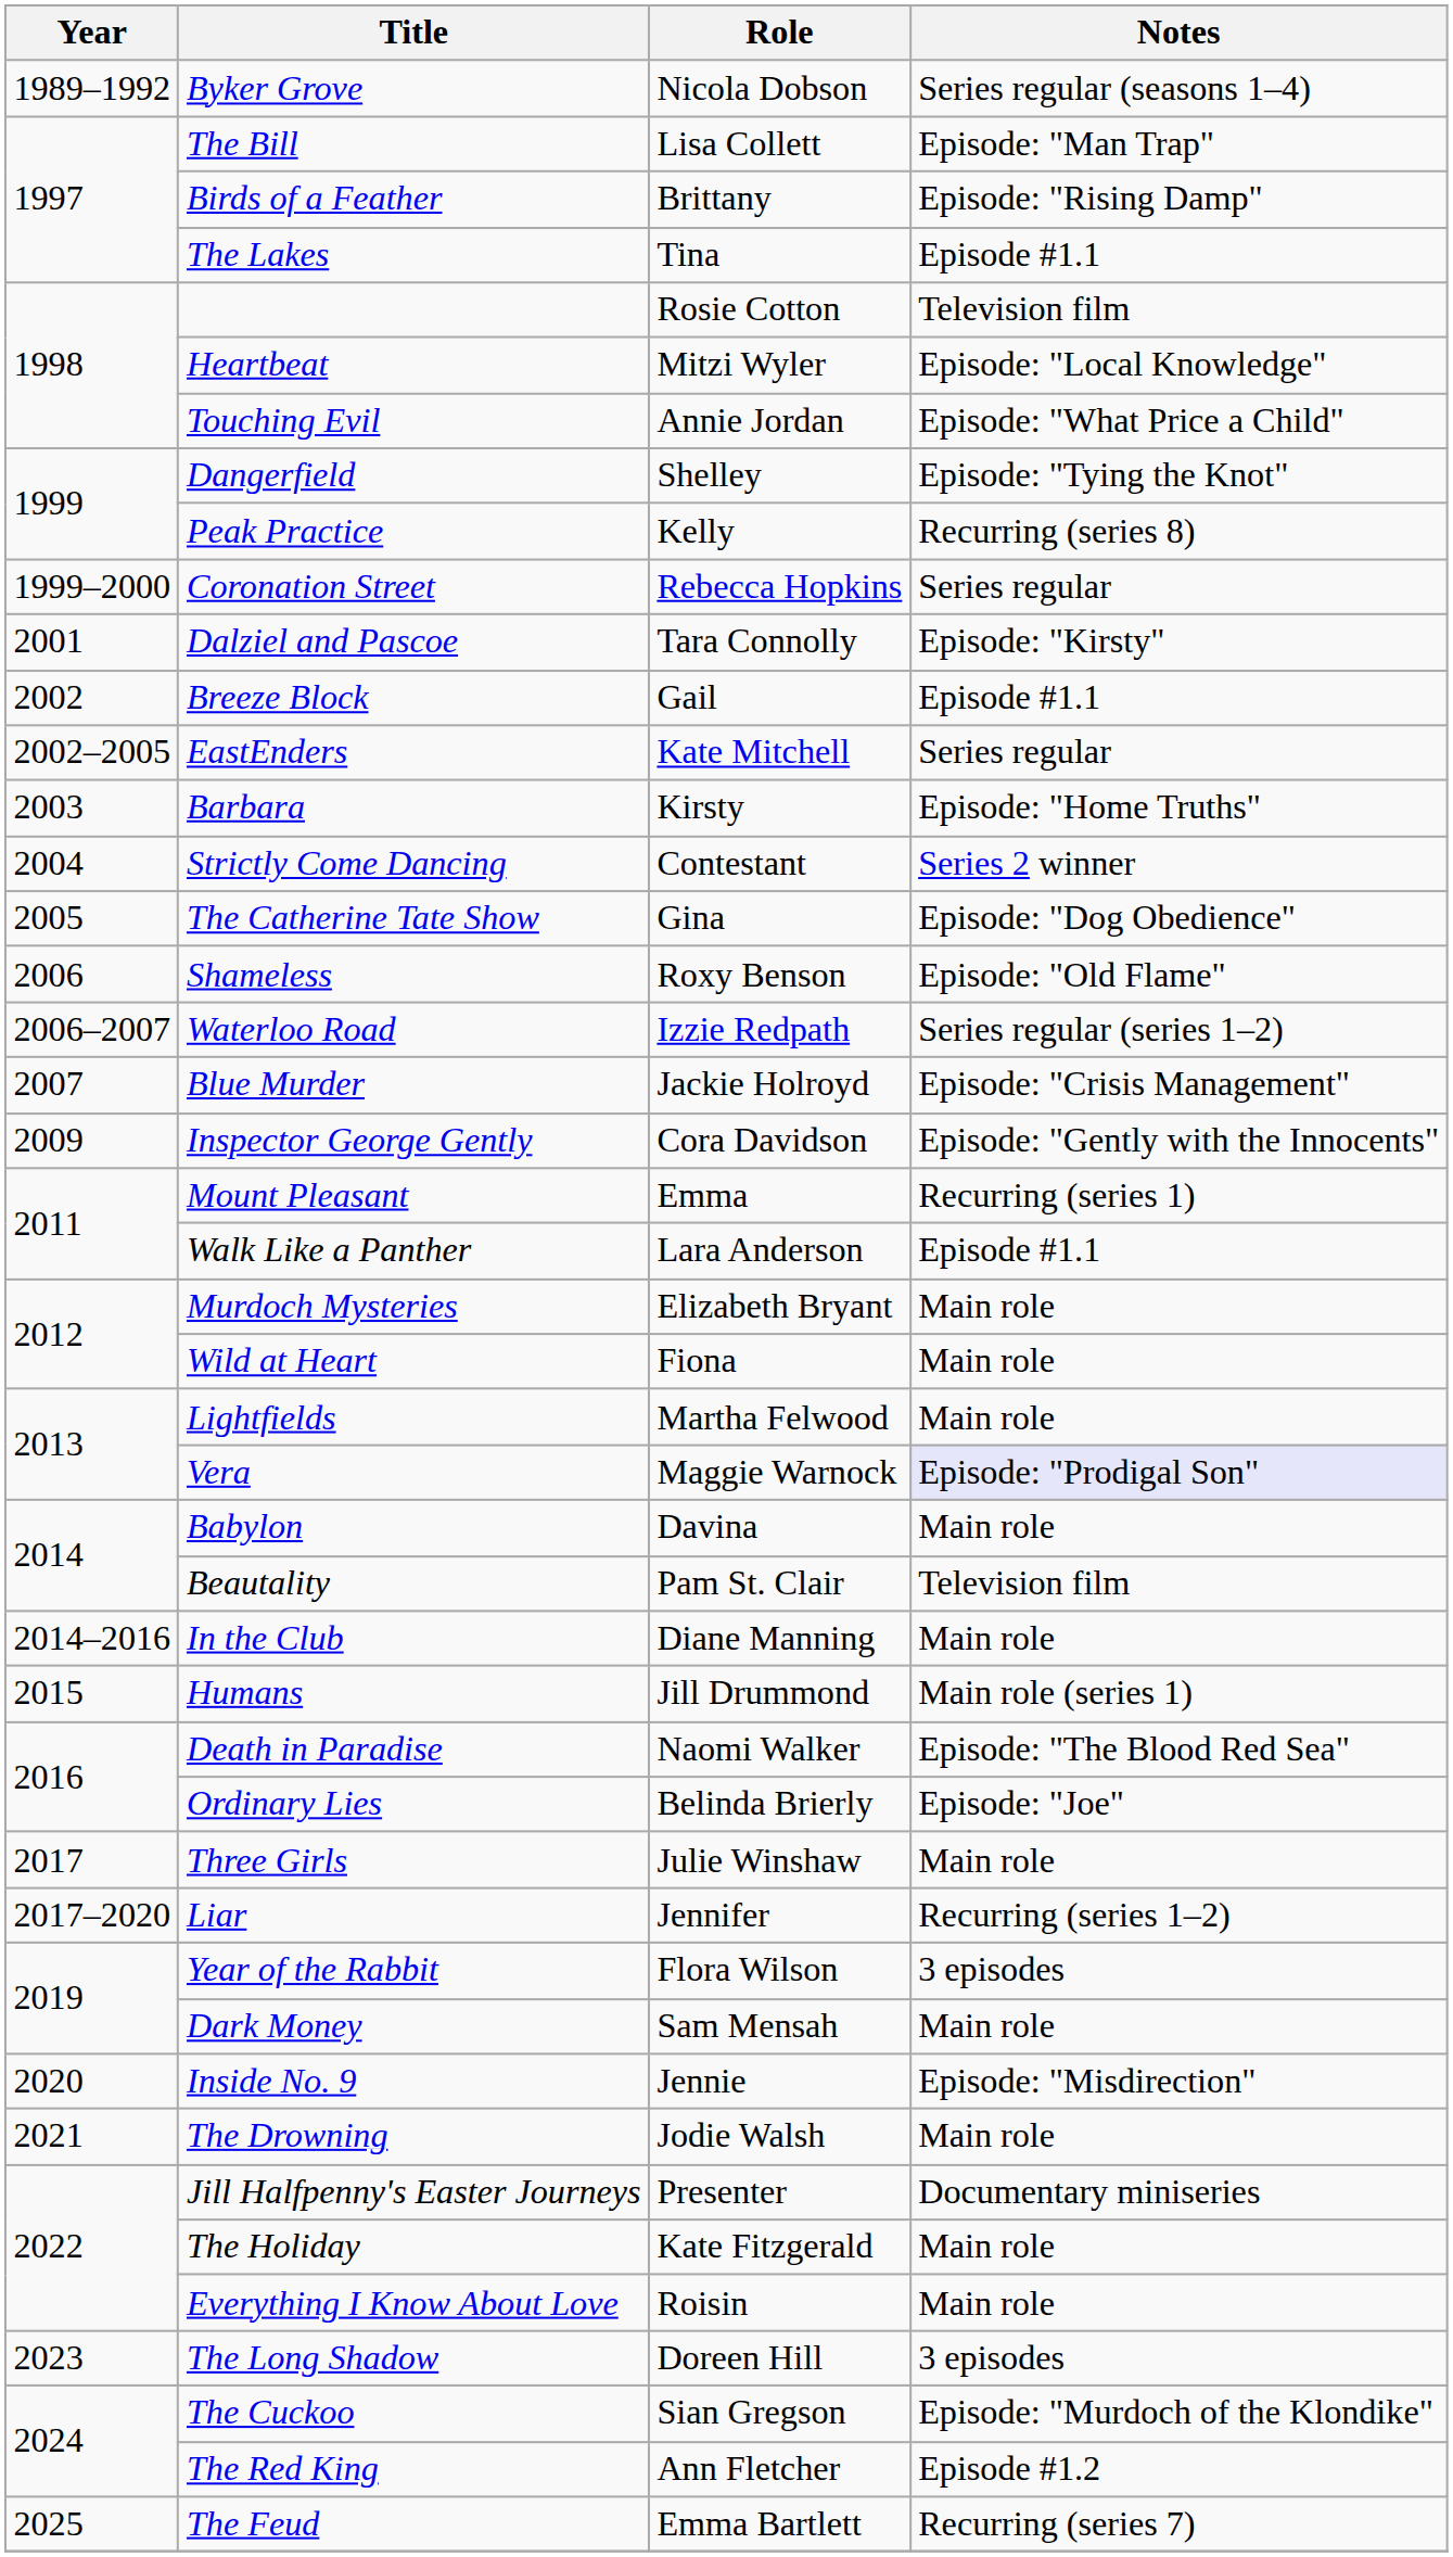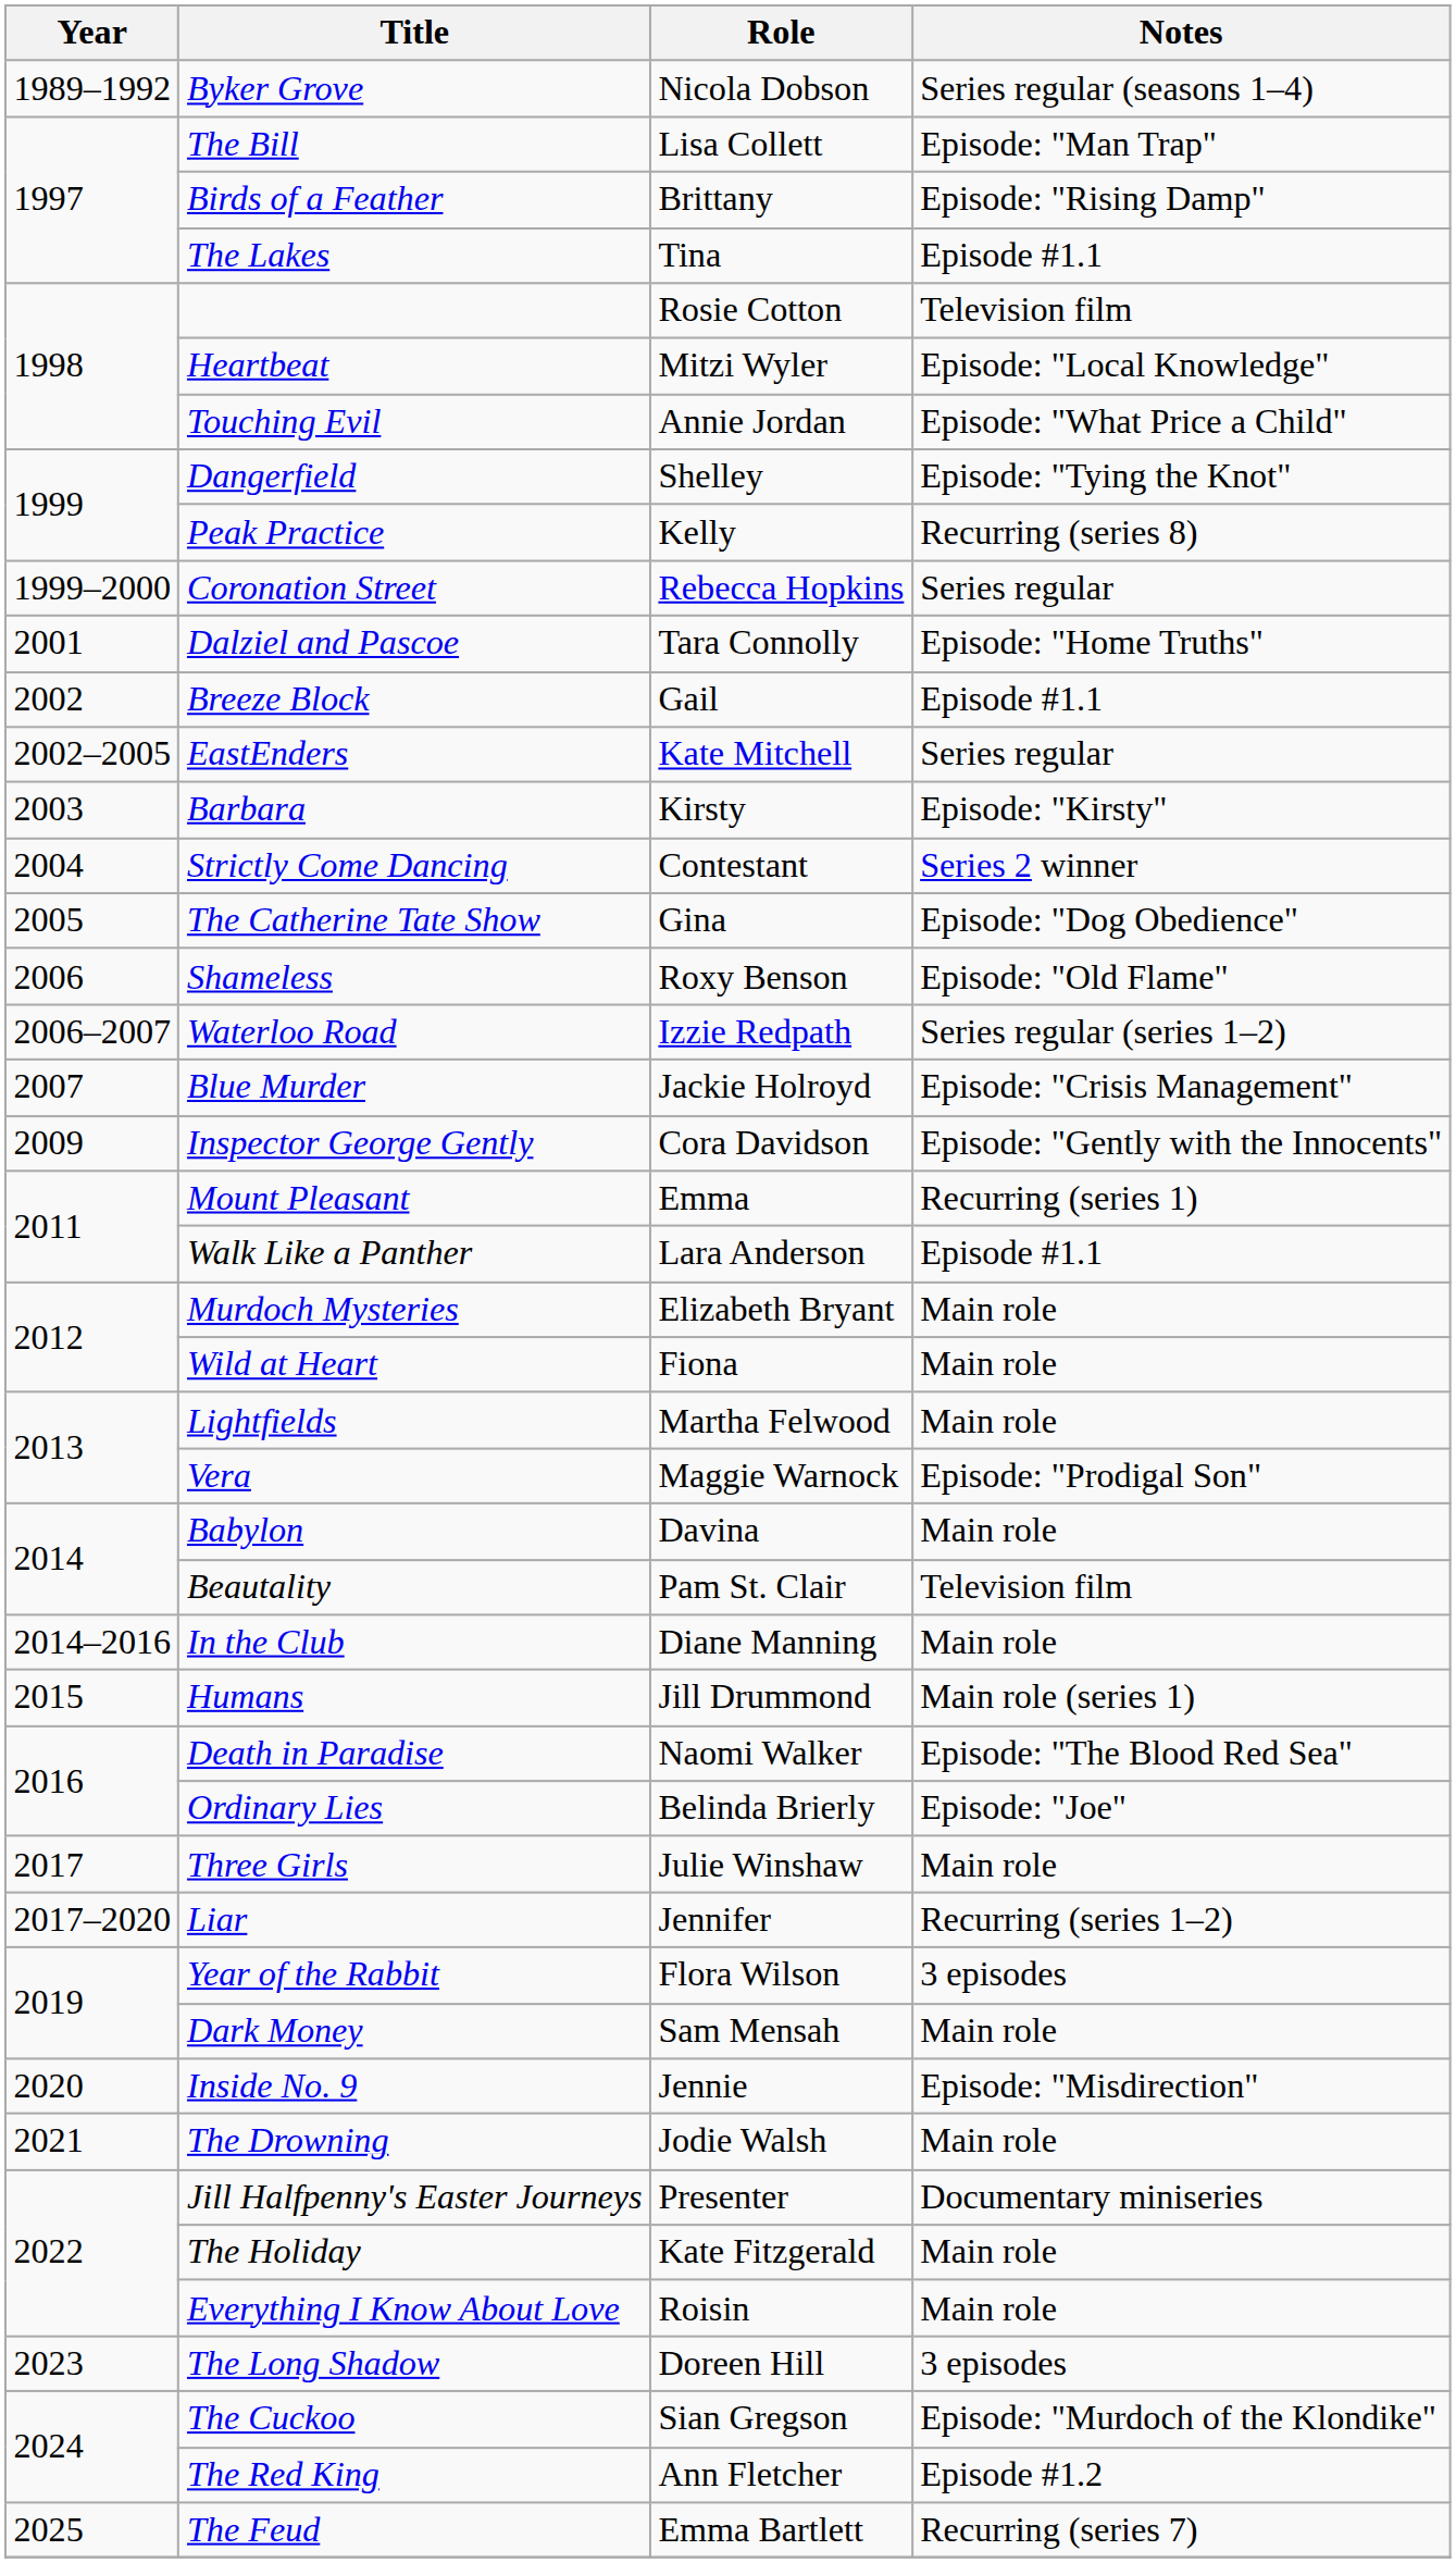 <table class="wikitable sortable">
 <tr>
 <th>Year</th>
 <th>Title</th>
 <th>Role</th>
 <th class="unsortable">Notes</th>
 </tr>
 <tr>
 <td>1989–1992</td>
 <td><em><a href='#'>Byker Grove</a></em></td>
 <td>Nicola Dobson</td>
 <td>Series regular (seasons 1–4)</td>
 </tr>
 <tr>
 <td rowspan="3">1997</td>
 <td><em><a href='#'>The Bill</a></em></td>
 <td>Lisa Collett</td>
 <td>Episode: "Man Trap"</td>
 </tr>
 <tr>
 <td><em><a href='#'>Birds of a Feather</a></em></td>
 <td>Brittany</td>
 <td>Episode: "Rising Damp"</td>
 </tr>
 <tr>
 <td><em><a href='#'>The Lakes</a></em></td>
 <td>Tina</td>
 <td>Episode #1.1</td>
 </tr>
 <tr>
 <td rowspan="3">1998</td>
 <td><em></em></td>
 <td>Rosie Cotton</td>
 <td>Television film</td>
 </tr>
 <tr>
 <td><em><a href='#'>Heartbeat</a></em></td>
 <td>Mitzi Wyler</td>
 <td>Episode: "Local Knowledge"</td>
 </tr>
 <tr>
 <td><em><a href='#'>Touching Evil</a></em></td>
 <td>Annie Jordan</td>
 <td>Episode: "What Price a Child" </td>
 </tr>
 <tr>
 <td rowspan="2">1999</td>
 <td><em><a href='#'>Dangerfield</a></em></td>
 <td>Shelley</td>
 <td>Episode: "Tying the Knot"</td>
 </tr>
 <tr>
 <td><em><a href='#'>Peak Practice</a></em></td>
 <td>Kelly</td>
 <td>Recurring (series 8)</td>
 </tr>
 <tr>
 <td>1999–2000</td>
 <td><em><a href='#'>Coronation Street</a></em></td>
 <td><a href='#'>Rebecca Hopkins</a></td>
 <td>Series regular</td>
 </tr>
 <tr>
 <td>2001</td>
 <td><em><a href='#'>Dalziel and Pascoe</a></em></td>
 <td>Tara Connolly</td>
-<td>Episode: "Kirsty"</td>
+<td>Episode: "Home Truths"</td>
 </tr>
 <tr>
 <td>2002</td>
 <td><em><a href='#'>Breeze Block</a></em></td>
 <td>Gail</td>
 <td>Episode #1.1</td>
 </tr>
 <tr>
 <td>2002–2005</td>
 <td><em><a href='#'>EastEnders</a></em></td>
 <td><a href='#'>Kate Mitchell</a></td>
 <td>Series regular</td>
 </tr>
 <tr>
 <td>2003</td>
 <td><em><a href='#'>Barbara</a></em></td>
 <td>Kirsty</td>
-<td>Episode: "Home Truths"</td>
+<td>Episode: "Kirsty"</td>
 </tr>
 <tr>
 <td>2004</td>
 <td><em><a href='#'>Strictly Come Dancing</a></em></td>
 <td>Contestant</td>
 <td><a href='#'>Series 2</a> winner</td>
 </tr>
 <tr>
 <td>2005</td>
 <td><em><a href='#'>The Catherine Tate Show</a></em></td>
 <td>Gina</td>
 <td>Episode: "Dog Obedience"</td>
 </tr>
 <tr>
 <td>2006</td>
 <td><em><a href='#'>Shameless</a></em></td>
 <td>Roxy Benson</td>
 <td>Episode: "Old Flame"</td>
 </tr>
 <tr>
 <td>2006–2007</td>
 <td><em><a href='#'>Waterloo Road</a></em></td>
 <td><a href='#'>Izzie Redpath</a></td>
 <td>Series regular (series 1–2)</td>
 </tr>
 <tr>
 <td>2007</td>
 <td><em><a href='#'>Blue Murder</a></em></td>
 <td>Jackie Holroyd</td>
 <td>Episode: "Crisis Management"</td>
 </tr>
 <tr>
 <td>2009</td>
 <td><em><a href='#'>Inspector George Gently</a></em></td>
 <td>Cora Davidson</td>
 <td>Episode: "Gently with the Innocents"</td>
 </tr>
 <tr>
 <td rowspan="2">2011</td>
 <td><em><a href='#'>Mount Pleasant</a></em></td>
 <td>Emma</td>
 <td>Recurring (series 1)</td>
 </tr>
 <tr>
 <td><em>Walk Like a Panther</em></td>
 <td>Lara Anderson</td>
 <td>Episode #1.1</td>
 </tr>
 <tr>
 <td rowspan="2">2012</td>
 <td><em><a href='#'>Murdoch Mysteries</a></em></td>
 <td>Elizabeth Bryant</td>
 <td>Main role</td>
 </tr>
 <tr>
 <td><em><a href='#'>Wild at Heart</a></em></td>
 <td>Fiona</td>
 <td>Main role</td>
 </tr>
 <tr>
 <td rowspan="2">2013</td>
 <td><em><a href='#'>Lightfields</a></em></td>
 <td>Martha Felwood</td>
 <td>Main role</td>
 </tr>
 <tr>
 <td><em><a href='#'>Vera</a></em></td>
 <td>Maggie Warnock</td>
-<td style="background: lavender;">Episode: "Prodigal Son"</td>
+<td>Episode: "Prodigal Son"</td>
 </tr>
 <tr>
 <td rowspan="2">2014</td>
 <td><em><a href='#'>Babylon</a></em></td>
 <td>Davina</td>
 <td>Main role</td>
 </tr>
 <tr>
 <td><em>Beautality</em></td>
 <td>Pam St. Clair</td>
 <td>Television film</td>
 </tr>
 <tr>
 <td>2014–2016</td>
 <td><em><a href='#'>In the Club</a></em></td>
 <td>Diane Manning</td>
 <td>Main role</td>
 </tr>
 <tr>
 <td>2015</td>
 <td><em><a href='#'>Humans</a></em></td>
 <td>Jill Drummond</td>
 <td>Main role (series 1)</td>
 </tr>
 <tr>
 <td rowspan="2">2016</td>
 <td><em><a href='#'>Death in Paradise</a></em></td>
 <td>Naomi Walker</td>
 <td>Episode: "The Blood Red Sea"</td>
 </tr>
 <tr>
 <td><em><a href='#'>Ordinary Lies</a></em></td>
 <td>Belinda Brierly</td>
 <td>Episode: "Joe"</td>
 </tr>
 <tr>
 <td>2017</td>
 <td><em><a href='#'>Three Girls</a></em></td>
 <td>Julie Winshaw</td>
 <td>Main role</td>
 </tr>
 <tr>
 <td>2017–2020</td>
 <td><em><a href='#'>Liar</a></em></td>
 <td>Jennifer</td>
 <td>Recurring (series 1–2)</td>
 </tr>
 <tr>
 <td rowspan="2">2019</td>
 <td><em><a href='#'>Year of the Rabbit</a></em></td>
 <td>Flora Wilson</td>
 <td>3 episodes</td>
 </tr>
 <tr>
 <td><em><a href='#'>Dark Money</a></em></td>
 <td>Sam Mensah</td>
 <td>Main role</td>
 </tr>
 <tr>
 <td>2020</td>
 <td><em><a href='#'>Inside No. 9</a></em></td>
 <td>Jennie</td>
 <td>Episode: "Misdirection"</td>
 </tr>
 <tr>
 <td>2021</td>
 <td><em><a href='#'>The Drowning</a></em></td>
 <td>Jodie Walsh</td>
 <td>Main role</td>
 </tr>
 <tr>
 <td rowspan="3">2022</td>
 <td><em>Jill Halfpenny's Easter Journeys</em></td>
 <td>Presenter</td>
 <td>Documentary miniseries</td>
 </tr>
 <tr>
 <td><em>The Holiday</em></td>
 <td>Kate Fitzgerald</td>
 <td>Main role</td>
 </tr>
 <tr>
 <td><em><a href='#'> Everything I Know About Love</a></em></td>
 <td>Roisin</td>
 <td>Main role</td>
 </tr>
 <tr>
 <td>2023</td>
 <td><em><a href='#'>The Long Shadow</a></em></td>
 <td>Doreen Hill</td>
 <td>3 episodes</td>
 </tr>
 <tr>
 <td rowspan="2">2024</td>
 <td><em><a href='#'>The Cuckoo</a></em></td>
 <td>Sian Gregson</td>
 <td>Episode: "Murdoch of the Klondike"</td>
 </tr>
 <tr>
 <td><em><a href='#'>The Red King</a></em></td>
 <td>Ann Fletcher</td>
 <td>Episode #1.2</td>
 </tr>
 <tr>
 <td>2025</td>
 <td><em><a href='#'>The Feud</a></em></td>
 <td>Emma Bartlett</td>
 <td>Recurring (series 7)</td>
 </tr>
 <tr>
 </tr>
 </table>
